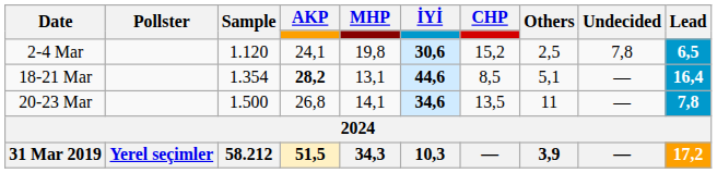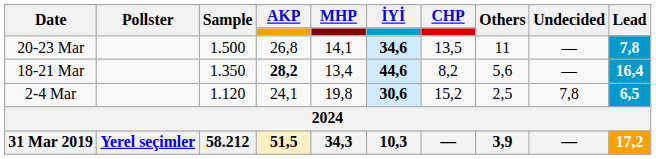 <table class="wikitable mw-collapsible" style="text-align:center; font-size:85%; line-height:14px;">
 <tr>
 <th rowspan="2">Date</th>
 <th rowspan="2">Pollster</th>
 <th rowspan="2">Sample</th>
 <th style="width:3em;"><a href='#'>AKP</a></th>
 <th style="width:3em;"><a href='#'>MHP</a></th>
 <th style="width:3em;"><a href='#'>İYİ</a></th>
 <th style="width:3em;"><a href='#'>CHP</a></th>
 <th rowspan="2">Others</th>
 <th rowspan="2">Undecided</th>
 <th rowspan="2">Lead</th>
 </tr>
 <tr>
 <th style="background:#fda000;"></th>
 <th style="background:#870000;"></th>
 <th style="background:#0099cc;"></th>
 <th style="background:#d40000;"></th>
 </tr>
 <tr>
+<td>20-23 Mar</td>
+<td></td>
+<td>1.500</td>
+<td>26,8</td>
+<td>14,1</td>
+<td style="background:#D0EBFF"><strong>34,6</strong></td>
+<td>13,5</td>
+<td>11</td>
+<td>—</td>
+<th style="background:#0099cc; color:white;">7,8</th>
+</tr>
+<tr>
+<td>18-21 Mar</td>
+<td></td>
+<td>1.350</td>
+<td><strong>28,2</strong></td>
+<td>13,4</td>
+<td style="background:#D0EBFF"><strong>44,6</strong></td>
+<td>8,2</td>
+<td>5,6</td>
+<td>—</td>
+<th style="background:#0099cc; color:white;">16,4</th>
+</tr>
+<tr>
 <td>2-4 Mar</td>
 <td></td>
 <td>1.120</td>
 <td>24,1</td>
 <td>19,8</td>
 <td style="background:#D0EBFF"><strong>30,6</strong></td>
 <td>15,2</td>
 <td>2,5</td>
 <td>7,8</td>
 <th style="background:#0099cc; color:white;">6,5</th>
-</tr>
-<tr>
-<td>18-21 Mar</td>
-<td></td>
-<td>1.354</td>
-<td><strong>28,2</strong></td>
-<td>13,1</td>
-<td style="background:#D0EBFF"><strong>44,6</strong></td>
-<td>8,5</td>
-<td>5,1</td>
-<td>—</td>
-<th style="background:#0099cc; color:white;">16,4</th>
-</tr>
-<tr>
-<td>20-23 Mar</td>
-<td></td>
-<td>1.500</td>
-<td>26,8</td>
-<td>14,1</td>
-<td style="background:#D0EBFF"><strong>34,6</strong></td>
-<td>13,5</td>
-<td>11</td>
-<td>—</td>
-<th style="background:#0099cc; color:white;">7,8</th>
 </tr>
 <tr>
 <th colspan="10">2024</th>
 </tr>
 <tr>
 <th>31 Mar 2019</th>
 <th><a href='#'>Yerel seçimler</a></th>
 <th>58.212</th>
 <th style="background:#FFF1C4">51,5</th>
 <th>34,3</th>
 <th>10,3</th>
 <th>—</th>
 <th>3,9</th>
 <th>—</th>
 <th style="background:#fda000; color:white;">17,2</th>
 </tr>
 </table>
